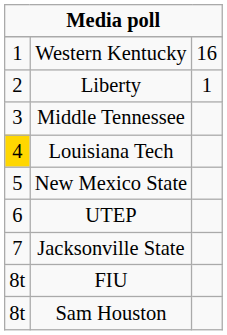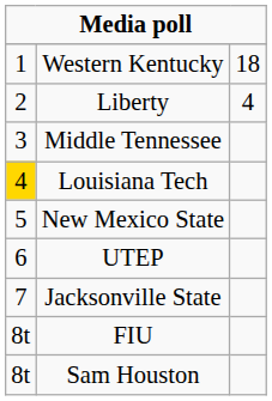 <table class="wikitable">
 <tr align="center">
 <td align="center" Colspan="3"><strong>Media poll</strong></td>
 </tr>
 <tr align="center">
 </tr>
 <tr align="center">
 <td>1</td>
 <td>Western Kentucky</td>
-<td>16</td>
+<td>18</td>
 </tr>
 <tr align="center">
 <td>2</td>
 <td>Liberty</td>
-<td>1</td>
+<td>4</td>
 </tr>
 <tr align="center">
 <td>3</td>
 <td>Middle Tennessee</td>
 <td></td>
 </tr>
 <tr align="center">
 <td style="background: gold;">4</td>
 <td>Louisiana Tech</td>
 <td></td>
 </tr>
 <tr align="center">
 <td>5</td>
 <td>New Mexico State</td>
 <td></td>
 </tr>
 <tr align="center">
 <td>6</td>
 <td>UTEP</td>
 <td></td>
 </tr>
 <tr align="center">
 <td>7</td>
 <td>Jacksonville State</td>
 <td></td>
 </tr>
 <tr align="center">
 <td>8t</td>
 <td>FIU</td>
 <td></td>
 </tr>
 <tr align="center">
 <td>8t</td>
 <td>Sam Houston</td>
 <td></td>
 </tr>
 </table>
